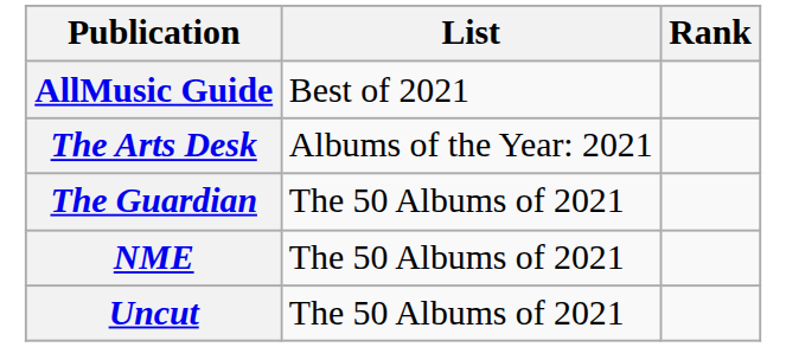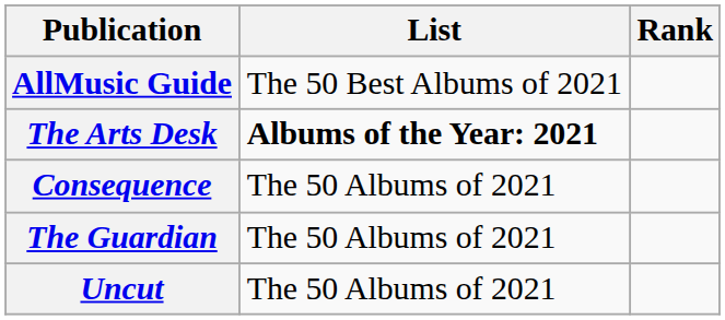 <table class="wikitable mw-collapsible sortable plainrowheaders" style="margin-left: auto; margin-right: auto; border: none;">
 <tr>
 <th scope="col">Publication</th>
 <th scope="col" class="unsortable">List</th>
 <th scope="col" data-sort-type="number">Rank</th>
 </tr>
 <tr>
 <th scope="row"><a href='#'>AllMusic Guide</a></th>
-<td>Best of 2021</td>
+<td>The 50 Best Albums of 2021</td>
 <td></td>
 </tr>
 <tr>
 <th scope="row"><em><a href='#'>The Arts Desk</a></em></th>
-<td>Albums of the Year: 2021</td>
+<td><strong>Albums of the Year: 2021</strong></td>
+<td></td>
+</tr>
+<tr>
+<th scope="row"><em><a href='#'>Consequence</a></em></th>
+<td>The 50 Albums of 2021</td>
 <td></td>
 </tr>
 <tr>
 <th scope="row"><em><a href='#'>The Guardian</a></em></th>
-<td>The 50 Albums of 2021</td>
-<td></td>
-</tr>
-<tr>
-<th scope="row"><em><a href='#'>NME</a></em></th>
 <td>The 50 Albums of 2021</td>
 <td></td>
 </tr>
 <tr>
 <th scope="row"><em><a href='#'>Uncut</a></em></th>
 <td>The 50 Albums of 2021</td>
 <td></td>
 </tr>
 </table>
